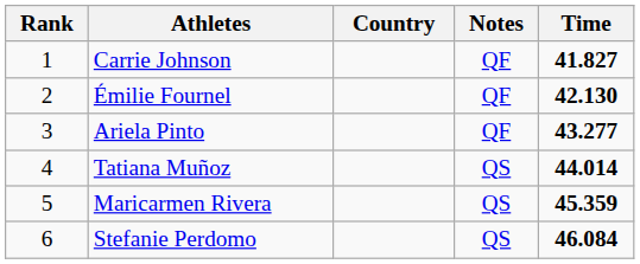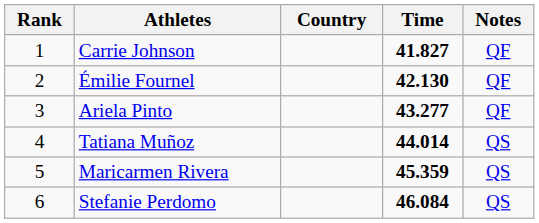 <table class="wikitable" width=50% style="text-align:center">
 <tr>
 <th>Rank</th>
 <th>Athletes</th>
 <th>Country</th>
+<th>Time</th>
 <th>Notes</th>
-<th>Time</th>
 </tr>
 <tr>
 <td>1</td>
 <td align=left><a href='#'>Carrie Johnson</a></td>
 <td align=left></td>
+<td><strong>41.827</strong></td>
 <td><a href='#'>QF</a></td>
-<td><strong>41.827</strong></td>
 </tr>
 <tr>
 <td>2</td>
 <td align=left><a href='#'>Émilie Fournel</a></td>
 <td align=left></td>
+<td><strong>42.130</strong></td>
 <td><a href='#'>QF</a></td>
-<td><strong>42.130</strong></td>
 </tr>
 <tr>
 <td>3</td>
 <td align=left><a href='#'>Ariela Pinto</a></td>
 <td align=left></td>
+<td><strong>43.277</strong></td>
 <td><a href='#'>QF</a></td>
-<td><strong>43.277</strong></td>
 </tr>
 <tr>
 <td>4</td>
 <td align=left><a href='#'>Tatiana Muñoz</a></td>
 <td align=left></td>
+<td><strong>44.014</strong></td>
 <td><a href='#'>QS</a></td>
-<td><strong>44.014</strong></td>
 </tr>
 <tr>
 <td>5</td>
 <td align=left><a href='#'>Maricarmen Rivera</a></td>
 <td align=left></td>
+<td><strong>45.359</strong></td>
 <td><a href='#'>QS</a></td>
-<td><strong>45.359</strong></td>
 </tr>
 <tr>
 <td>6</td>
 <td align=left><a href='#'>Stefanie Perdomo</a></td>
 <td align=left></td>
+<td><strong>46.084</strong></td>
 <td><a href='#'>QS</a></td>
-<td><strong>46.084</strong></td>
 </tr>
 </table>
